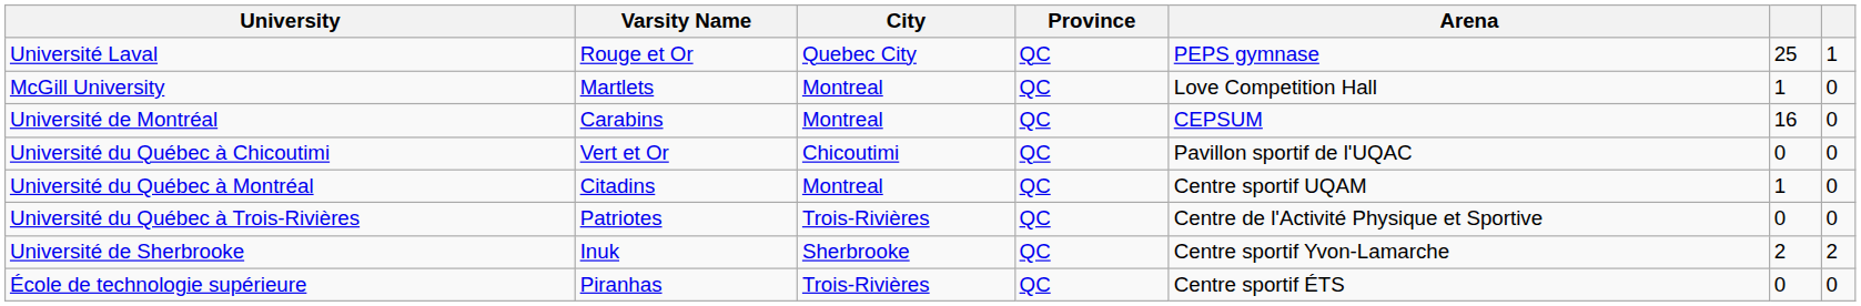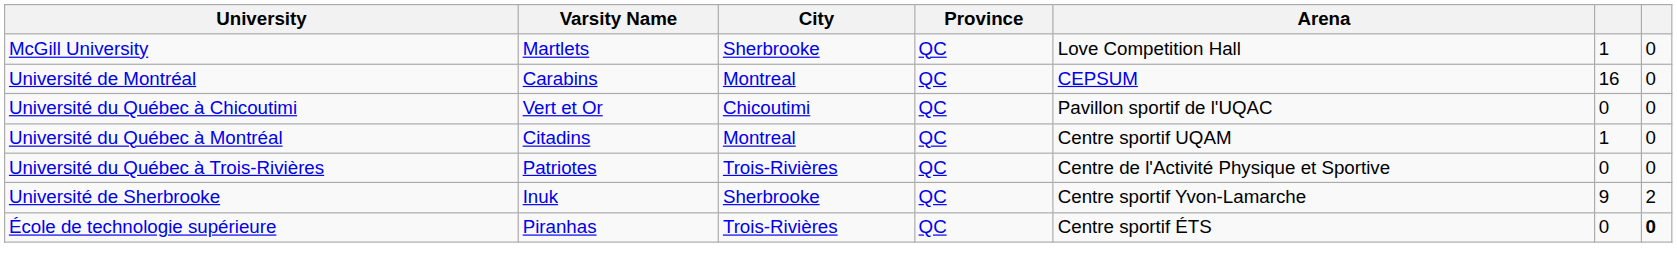 <table class="wikitable" width="90%">
 <tr>
 <th>University</th>
 <th>Varsity Name</th>
 <th>City</th>
 <th>Province</th>
 <th>Arena</th>
 <th></th>
 <th></th>
 </tr>
 <tr>
-<td><a href='#'>Université Laval</a></td>
-<td><a href='#'>Rouge et Or</a></td>
-<td><a href='#'>Quebec City</a></td>
-<td><a href='#'>QC</a></td>
-<td><a href='#'>PEPS gymnase</a></td>
-<td>25</td>
-<td>1</td>
-</tr>
-<tr>
 <td><a href='#'>McGill University</a></td>
 <td><a href='#'>Martlets</a></td>
-<td><a href='#'>Montreal</a></td>
+<td><a href='#'>Sherbrooke</a></td>
 <td><a href='#'>QC</a></td>
 <td>Love Competition Hall</td>
 <td>1</td>
 <td>0</td>
 </tr>
 <tr>
 <td><a href='#'>Université de Montréal</a></td>
 <td><a href='#'>Carabins</a></td>
 <td><a href='#'>Montreal</a></td>
 <td><a href='#'>QC</a></td>
 <td><a href='#'>CEPSUM</a></td>
 <td>16</td>
 <td>0</td>
 </tr>
 <tr>
 <td><a href='#'>Université du Québec à Chicoutimi</a></td>
 <td><a href='#'>Vert et Or</a></td>
 <td><a href='#'>Chicoutimi</a></td>
 <td><a href='#'>QC</a></td>
 <td>Pavillon sportif de l'UQAC</td>
 <td>0</td>
 <td>0</td>
 </tr>
 <tr>
 <td><a href='#'>Université du Québec à Montréal</a></td>
 <td><a href='#'>Citadins</a></td>
 <td><a href='#'>Montreal</a></td>
 <td><a href='#'>QC</a></td>
 <td>Centre sportif UQAM</td>
 <td>1</td>
 <td>0</td>
 </tr>
 <tr>
 <td><a href='#'>Université du Québec à Trois-Rivières</a></td>
 <td><a href='#'>Patriotes</a></td>
 <td><a href='#'>Trois-Rivières</a></td>
 <td><a href='#'>QC</a></td>
 <td>Centre de l'Activité Physique et Sportive</td>
 <td>0</td>
 <td>0</td>
 </tr>
 <tr>
 <td><a href='#'>Université de Sherbrooke</a></td>
 <td><a href='#'>Inuk</a></td>
 <td><a href='#'>Sherbrooke</a></td>
 <td><a href='#'>QC</a></td>
 <td>Centre sportif Yvon-Lamarche</td>
-<td>2</td>
+<td>9</td>
 <td>2</td>
 </tr>
 <tr>
 <td><a href='#'>École de technologie supérieure</a></td>
 <td><a href='#'>Piranhas</a></td>
 <td><a href='#'>Trois-Rivières</a></td>
 <td><a href='#'>QC</a></td>
 <td>Centre sportif ÉTS</td>
 <td>0</td>
-<td>0</td>
+<td><strong>0</strong></td>
 </tr>
 </table>
